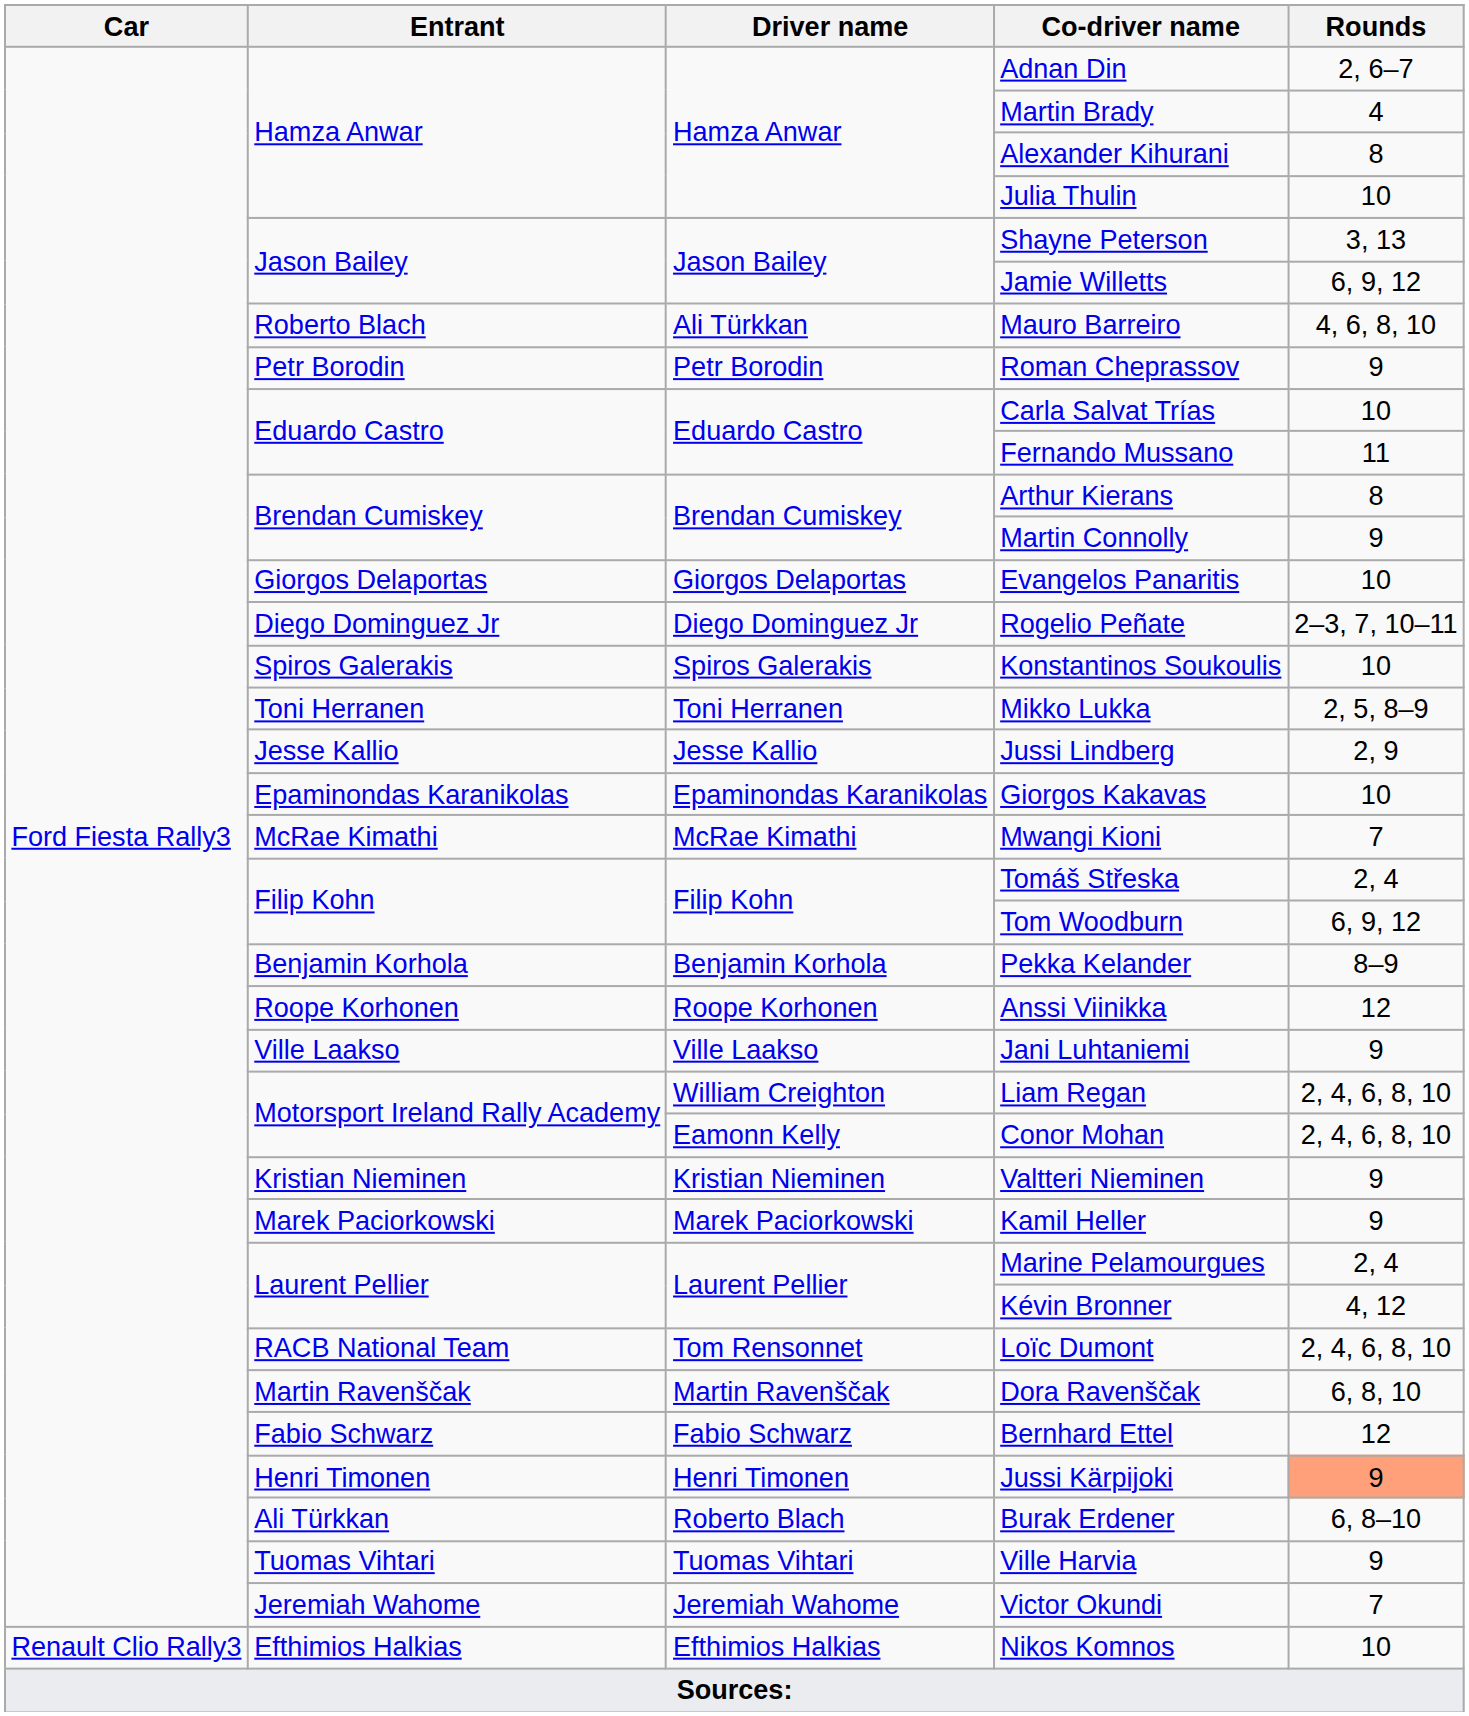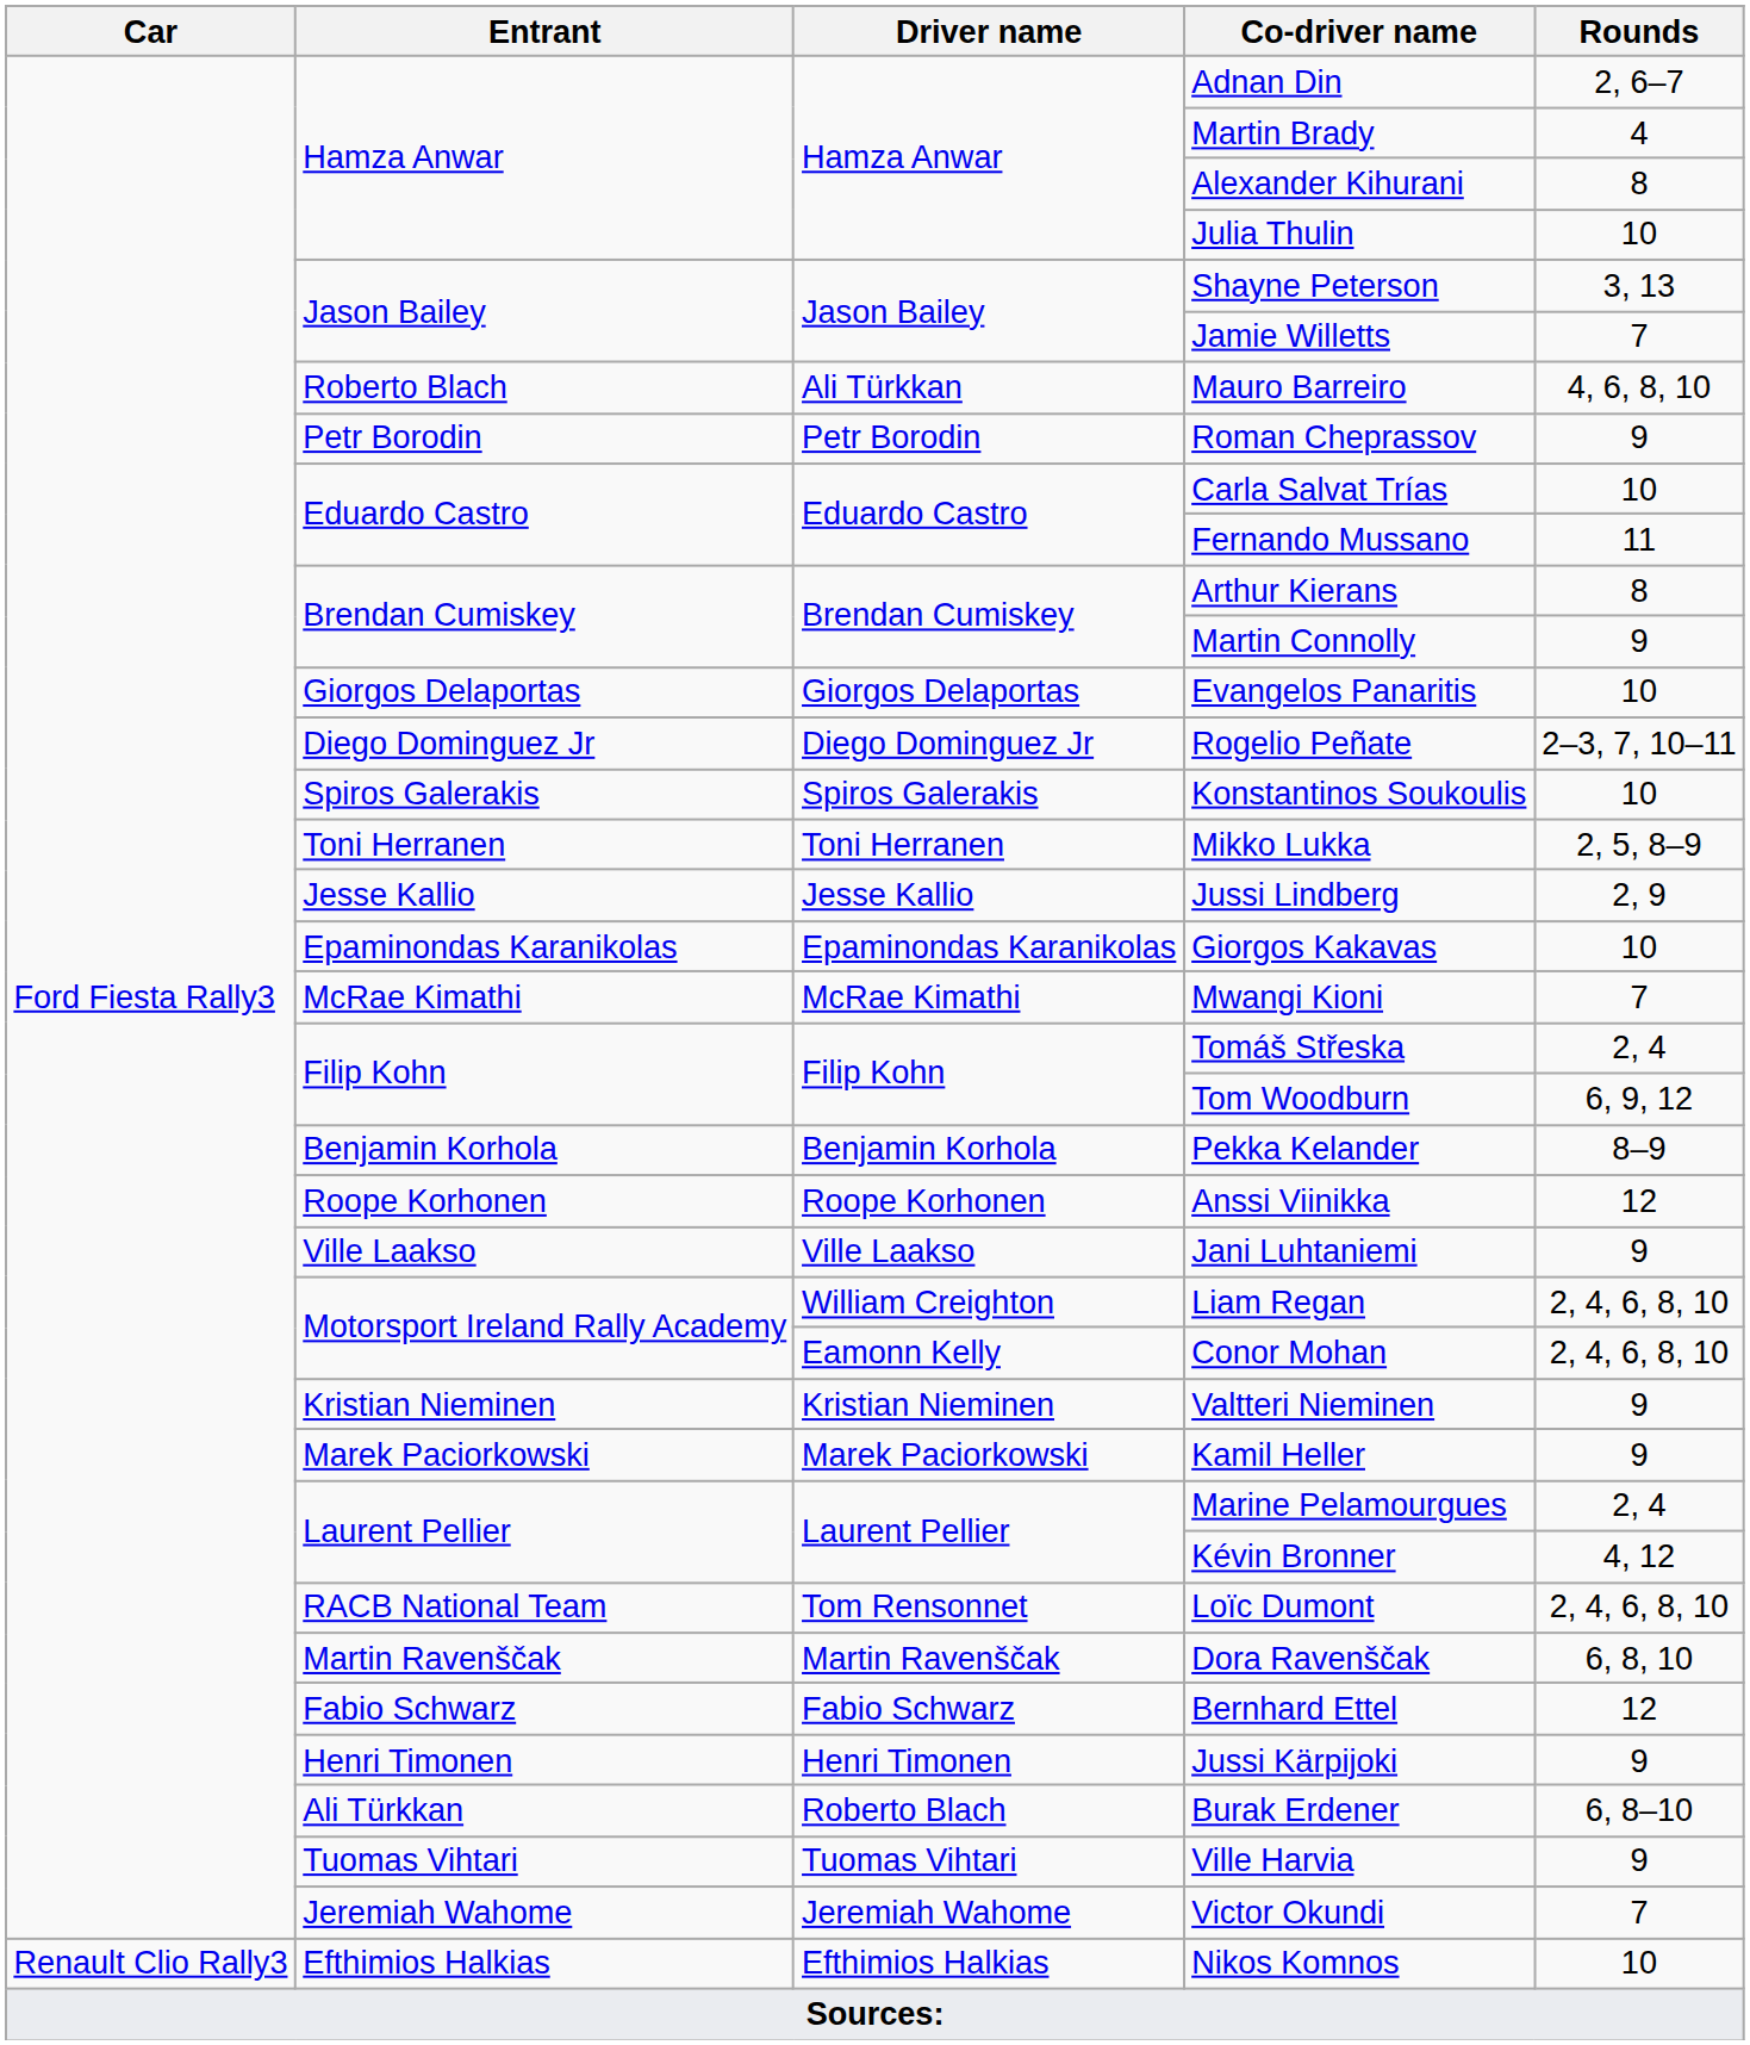 <table class="wikitable" style="font-size: 85%;">
 <tr>
 <th>Car</th>
 <th>Entrant</th>
 <th>Driver name</th>
 <th>Co-driver name</th>
 <th>Rounds</th>
 </tr>
 <tr>
 <td rowspan="37"><a href='#'>Ford Fiesta Rally3</a></td>
 <td rowspan="4"> <a href='#'>Hamza Anwar</a></td>
 <td rowspan="4"> <a href='#'>Hamza Anwar</a></td>
 <td> <a href='#'>Adnan Din</a></td>
 <td align="center">2, 6–7</td>
 </tr>
 <tr>
 <td> <a href='#'>Martin Brady</a></td>
 <td align="center">4</td>
 </tr>
 <tr>
 <td> <a href='#'>Alexander Kihurani</a></td>
 <td align="center">8</td>
 </tr>
 <tr>
 <td> <a href='#'>Julia Thulin</a></td>
 <td align="center">10</td>
 </tr>
 <tr>
 <td rowspan="2"> <a href='#'>Jason Bailey</a></td>
 <td rowspan="2"> <a href='#'>Jason Bailey</a></td>
 <td> <a href='#'>Shayne Peterson</a></td>
 <td align="center">3, 13</td>
 </tr>
 <tr>
 <td> <a href='#'>Jamie Willetts</a></td>
-<td align="center">6, 9, 12</td>
+<td align="center">7</td>
 </tr>
 <tr>
 <td> <a href='#'>Roberto Blach</a></td>
 <td> <a href='#'>Ali Türkkan</a></td>
 <td> <a href='#'>Mauro Barreiro</a></td>
 <td align="center">4, 6, 8, 10</td>
 </tr>
 <tr>
 <td> <a href='#'>Petr Borodin</a></td>
 <td> <a href='#'>Petr Borodin</a></td>
 <td> <a href='#'>Roman Cheprassov</a></td>
 <td align="center">9</td>
 </tr>
 <tr>
 <td rowspan="2"> <a href='#'>Eduardo Castro</a></td>
 <td rowspan="2"> <a href='#'>Eduardo Castro</a></td>
 <td> <a href='#'>Carla Salvat Trías</a></td>
 <td align="center">10</td>
 </tr>
 <tr>
 <td> <a href='#'>Fernando Mussano</a></td>
 <td align="center">11</td>
 </tr>
 <tr>
 <td rowspan="2"> <a href='#'>Brendan Cumiskey</a></td>
 <td rowspan="2"> <a href='#'>Brendan Cumiskey</a></td>
 <td> <a href='#'>Arthur Kierans</a></td>
 <td align="center">8</td>
 </tr>
 <tr>
 <td> <a href='#'>Martin Connolly</a></td>
 <td align="center">9</td>
 </tr>
 <tr>
 <td> <a href='#'>Giorgos Delaportas</a></td>
 <td> <a href='#'>Giorgos Delaportas</a></td>
 <td> <a href='#'>Evangelos Panaritis</a></td>
 <td align="center">10</td>
 </tr>
 <tr>
 <td> <a href='#'>Diego Dominguez Jr</a></td>
 <td> <a href='#'>Diego Dominguez Jr</a></td>
 <td> <a href='#'>Rogelio Peñate</a></td>
 <td align="center">2–3, 7, 10–11</td>
 </tr>
 <tr>
 <td> <a href='#'>Spiros Galerakis</a></td>
 <td> <a href='#'>Spiros Galerakis</a></td>
 <td> <a href='#'>Konstantinos Soukoulis</a></td>
 <td align="center">10</td>
 </tr>
 <tr>
 <td> <a href='#'>Toni Herranen</a></td>
 <td> <a href='#'>Toni Herranen</a></td>
 <td> <a href='#'>Mikko Lukka</a></td>
 <td align="center">2, 5, 8–9</td>
 </tr>
 <tr>
 <td> <a href='#'>Jesse Kallio</a></td>
 <td> <a href='#'>Jesse Kallio</a></td>
 <td> <a href='#'>Jussi Lindberg</a></td>
 <td align="center">2, 9</td>
 </tr>
 <tr>
 <td> <a href='#'>Epaminondas Karanikolas</a></td>
 <td> <a href='#'>Epaminondas Karanikolas</a></td>
 <td> <a href='#'>Giorgos Kakavas</a></td>
 <td align="center">10</td>
 </tr>
 <tr>
 <td> <a href='#'>McRae Kimathi</a></td>
 <td> <a href='#'>McRae Kimathi</a></td>
 <td> <a href='#'>Mwangi Kioni</a></td>
 <td align="center">7</td>
 </tr>
 <tr>
 <td rowspan="2"> <a href='#'>Filip Kohn</a></td>
 <td rowspan="2"> <a href='#'>Filip Kohn</a></td>
 <td> <a href='#'>Tomáš Střeska</a></td>
 <td align="center">2, 4</td>
 </tr>
 <tr>
 <td> <a href='#'>Tom Woodburn</a></td>
 <td align="center">6, 9, 12</td>
 </tr>
 <tr>
 <td> <a href='#'>Benjamin Korhola</a></td>
 <td> <a href='#'>Benjamin Korhola</a></td>
 <td> <a href='#'>Pekka Kelander</a></td>
 <td align="center">8–9</td>
 </tr>
 <tr>
 <td> <a href='#'>Roope Korhonen</a></td>
 <td> <a href='#'>Roope Korhonen</a></td>
 <td> <a href='#'>Anssi Viinikka</a></td>
 <td align="center">12</td>
 </tr>
 <tr>
 <td> <a href='#'>Ville Laakso</a></td>
 <td> <a href='#'>Ville Laakso</a></td>
 <td> <a href='#'>Jani Luhtaniemi</a></td>
 <td align="center">9</td>
 </tr>
 <tr>
 <td rowspan="2"> <a href='#'>Motorsport Ireland Rally Academy</a></td>
 <td> <a href='#'>William Creighton</a></td>
 <td> <a href='#'>Liam Regan</a></td>
 <td align="center">2, 4, 6, 8, 10</td>
 </tr>
 <tr>
 <td> <a href='#'>Eamonn Kelly</a></td>
 <td> <a href='#'>Conor Mohan</a></td>
 <td align="center">2, 4, 6, 8, 10</td>
 </tr>
 <tr>
 <td> <a href='#'>Kristian Nieminen</a></td>
 <td> <a href='#'>Kristian Nieminen</a></td>
 <td> <a href='#'>Valtteri Nieminen</a></td>
 <td align="center">9</td>
 </tr>
 <tr>
 <td> <a href='#'>Marek Paciorkowski</a></td>
 <td> <a href='#'>Marek Paciorkowski</a></td>
 <td> <a href='#'>Kamil Heller</a></td>
 <td align="center">9</td>
 </tr>
 <tr>
 <td rowspan="2"> <a href='#'>Laurent Pellier</a></td>
 <td rowspan="2"> <a href='#'>Laurent Pellier</a></td>
 <td> <a href='#'>Marine Pelamourgues</a></td>
 <td align="center">2, 4</td>
 </tr>
 <tr>
 <td> <a href='#'>Kévin Bronner</a></td>
 <td align="center">4, 12</td>
 </tr>
 <tr>
 <td> <a href='#'>RACB National Team</a></td>
 <td> <a href='#'>Tom Rensonnet</a></td>
 <td> <a href='#'>Loïc Dumont</a></td>
 <td align="center">2, 4, 6, 8, 10</td>
 </tr>
 <tr>
 <td> <a href='#'>Martin Ravenščak</a></td>
 <td> <a href='#'>Martin Ravenščak</a></td>
 <td> <a href='#'>Dora Ravenščak</a></td>
 <td align="center">6, 8, 10</td>
 </tr>
 <tr>
 <td> <a href='#'>Fabio Schwarz</a></td>
 <td> <a href='#'>Fabio Schwarz</a></td>
 <td> <a href='#'>Bernhard Ettel</a></td>
 <td align="center">12</td>
 </tr>
 <tr>
 <td> <a href='#'>Henri Timonen</a></td>
 <td> <a href='#'>Henri Timonen</a></td>
 <td> <a href='#'>Jussi Kärpijoki</a></td>
-<td align="center" style="background: lightsalmon;">9</td>
+<td align="center">9</td>
 </tr>
 <tr>
 <td> <a href='#'>Ali Türkkan</a></td>
 <td> <a href='#'>Roberto Blach</a></td>
 <td> <a href='#'>Burak Erdener</a></td>
 <td align="center">6, 8–10</td>
 </tr>
 <tr>
 <td> <a href='#'>Tuomas Vihtari</a></td>
 <td> <a href='#'>Tuomas Vihtari</a></td>
 <td> <a href='#'>Ville Harvia</a></td>
 <td align="center">9</td>
 </tr>
 <tr>
 <td> <a href='#'>Jeremiah Wahome</a></td>
 <td> <a href='#'>Jeremiah Wahome</a></td>
 <td> <a href='#'>Victor Okundi</a></td>
 <td align="center">7</td>
 </tr>
 <tr>
 <td><a href='#'>Renault Clio Rally3</a></td>
 <td> <a href='#'>Efthimios Halkias</a></td>
 <td> <a href='#'>Efthimios Halkias</a></td>
 <td> <a href='#'>Nikos Komnos</a></td>
 <td align="center">10</td>
 </tr>
 <tr>
 <td colspan="5" style="background-color:#EAECF0;text-align:center"><strong>Sources:</strong></td>
 </tr>
 </table>
